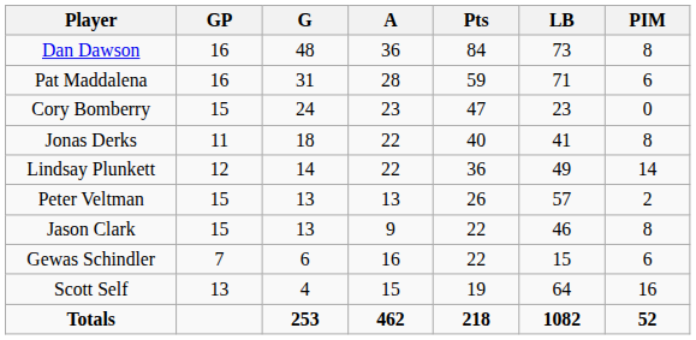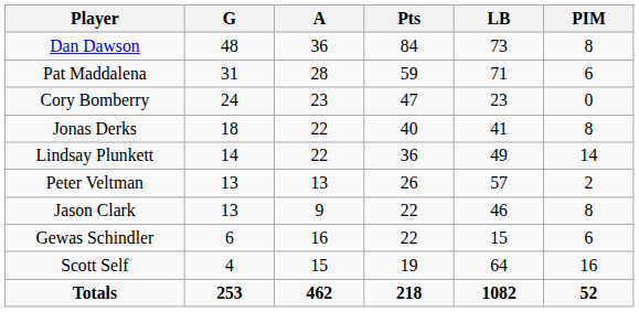 <table class="wikitable sortable">
 <tr align=center>
 <th width="20%">Player</th>
-<th width="10%">GP</th>
 <th width="10%">G</th>
 <th width="10%">A</th>
 <th width="10%">Pts</th>
 <th width="10%">LB</th>
 <th width="10%">PIM</th>
 </tr>
 <tr align=center>
 <td><a href='#'>Dan Dawson</a></td>
-<td>16</td>
 <td>48</td>
 <td>36</td>
 <td>84</td>
 <td>73</td>
 <td>8</td>
 </tr>
 <tr align=center>
 <td>Pat Maddalena</td>
-<td>16</td>
 <td>31</td>
 <td>28</td>
 <td>59</td>
 <td>71</td>
 <td>6</td>
 </tr>
 <tr align=center>
 <td>Cory Bomberry</td>
-<td>15</td>
 <td>24</td>
 <td>23</td>
 <td>47</td>
 <td>23</td>
 <td>0</td>
 </tr>
 <tr align=center>
 <td>Jonas Derks</td>
-<td>11</td>
 <td>18</td>
 <td>22</td>
 <td>40</td>
 <td>41</td>
 <td>8</td>
 </tr>
 <tr align=center>
 <td>Lindsay Plunkett</td>
-<td>12</td>
 <td>14</td>
 <td>22</td>
 <td>36</td>
 <td>49</td>
 <td>14</td>
 </tr>
 <tr align=center>
 <td>Peter Veltman</td>
-<td>15</td>
 <td>13</td>
 <td>13</td>
 <td>26</td>
 <td>57</td>
 <td>2</td>
 </tr>
 <tr align=center>
 <td>Jason Clark</td>
-<td>15</td>
 <td>13</td>
 <td>9</td>
 <td>22</td>
 <td>46</td>
 <td>8</td>
 </tr>
 <tr align=center>
 <td>Gewas Schindler</td>
-<td>7</td>
 <td>6</td>
 <td>16</td>
 <td>22</td>
 <td>15</td>
 <td>6</td>
 </tr>
 <tr align=center>
 <td>Scott Self</td>
-<td>13</td>
 <td>4</td>
 <td>15</td>
 <td>19</td>
 <td>64</td>
 <td>16</td>
 </tr>
 <tr align=center>
 <td><strong>Totals</strong></td>
-<td></td>
 <td><strong>253</strong></td>
 <td><strong>462</strong></td>
 <td><strong>218</strong></td>
 <td><strong>1082</strong></td>
 <td><strong>52</strong></td>
 </tr>
 </table>
